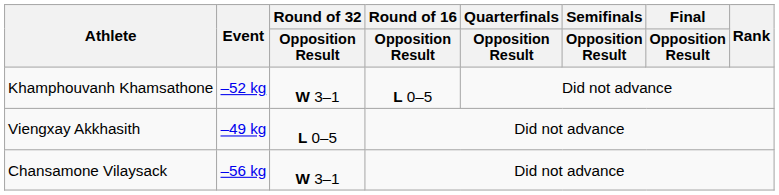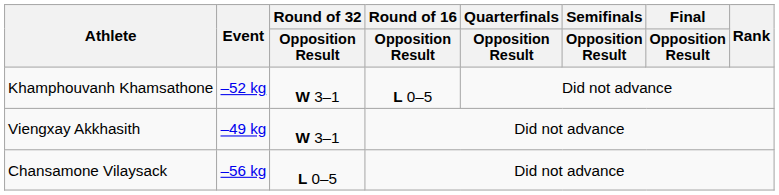 <table class=wikitable style=font-size:90%;text-align:center>
 <tr>
 <th rowspan="2">Athlete</th>
 <th rowspan="2">Event</th>
 <th>Round of 32</th>
 <th>Round of 16</th>
 <th>Quarterfinals</th>
 <th>Semifinals</th>
 <th>Final</th>
 <th rowspan=2>Rank</th>
 </tr>
 <tr style="font-size:95%">
 <th>Opposition<br>Result</th>
 <th>Opposition<br>Result</th>
 <th>Opposition<br>Result</th>
 <th>Opposition<br>Result</th>
 <th>Opposition<br>Result</th>
 </tr>
 <tr>
 <td align=left>Khamphouvanh Khamsathone</td>
 <td align=left><a href='#'>–52 kg</a></td>
 <td><br><strong>W</strong> 3–1</td>
 <td><br><strong>L</strong> 0–5</td>
 <td colspan=4>Did not advance</td>
 </tr>
 <tr>
 <td align=left>Viengxay Akkhasith</td>
 <td align=left><a href='#'>–49 kg</a></td>
-<td><br><strong>L</strong> 0–5</td>
+<td><br><strong>W</strong> 3–1</td>
 <td colspan=5>Did not advance</td>
 </tr>
 <tr>
 <td align=left>Chansamone Vilaysack</td>
 <td align=left><a href='#'>–56 kg</a></td>
-<td><br><strong>W</strong> 3–1</td>
+<td><br><strong>L</strong> 0–5</td>
 <td colspan=5>Did not advance</td>
 </tr>
 </table>
